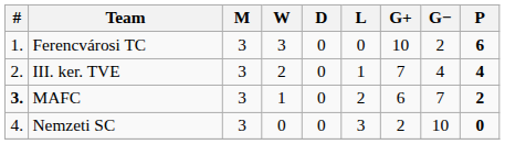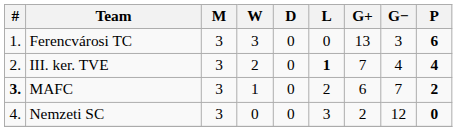 <table class="wikitable" style="text-align: center;">
 <tr>
 <th width="15">#</th>
 <th width="175">Team</th>
 <th width="30">M</th>
 <th width="30">W</th>
 <th width="30">D</th>
 <th width="30">L</th>
 <th width="30">G+</th>
 <th width="30">G−</th>
 <th width="30">P</th>
 </tr>
 <tr>
 <td>1.</td>
 <td align="left">Ferencvárosi TC</td>
 <td>3</td>
 <td>3</td>
 <td>0</td>
 <td>0</td>
-<td>10</td>
-<td>2</td>
+<td>13</td>
+<td>3</td>
 <td><strong>6</strong></td>
 </tr>
 <tr>
 <td>2.</td>
 <td align="left">III. ker. TVE</td>
 <td>3</td>
 <td>2</td>
 <td>0</td>
-<td>1</td>
+<td><strong>1</strong></td>
 <td>7</td>
 <td>4</td>
 <td><strong>4</strong></td>
 </tr>
 <tr>
 <td><strong>3.</strong></td>
 <td align="left">MAFC</td>
 <td>3</td>
 <td>1</td>
 <td>0</td>
 <td>2</td>
 <td>6</td>
 <td>7</td>
 <td><strong>2</strong></td>
 </tr>
 <tr>
 <td>4.</td>
 <td align="left">Nemzeti SC</td>
 <td>3</td>
 <td>0</td>
 <td>0</td>
 <td>3</td>
 <td>2</td>
-<td>10</td>
+<td>12</td>
 <td><strong>0</strong></td>
 </tr>
 <tr>
 </tr>
 </table>
